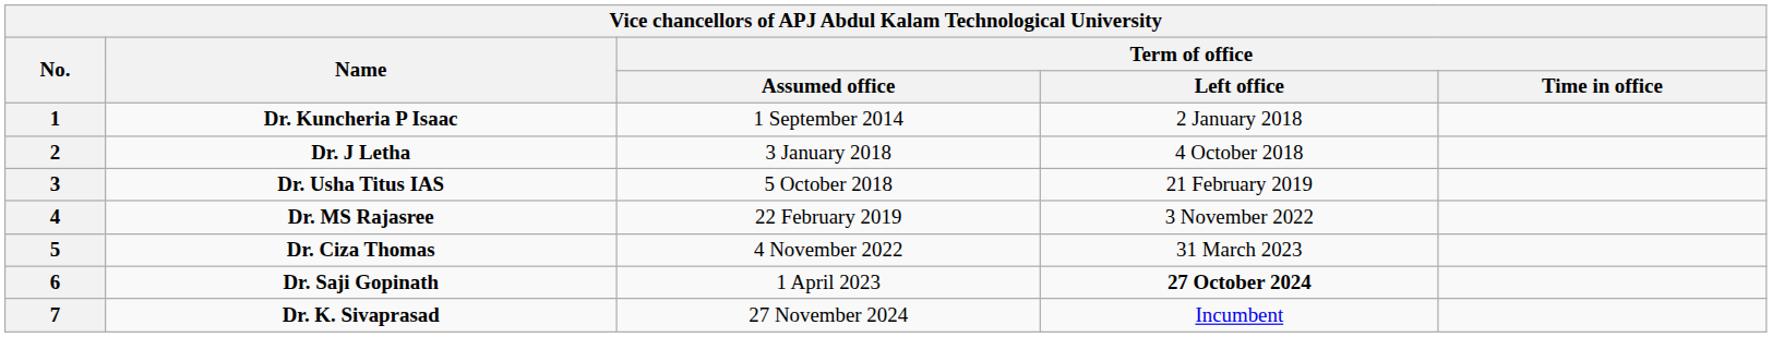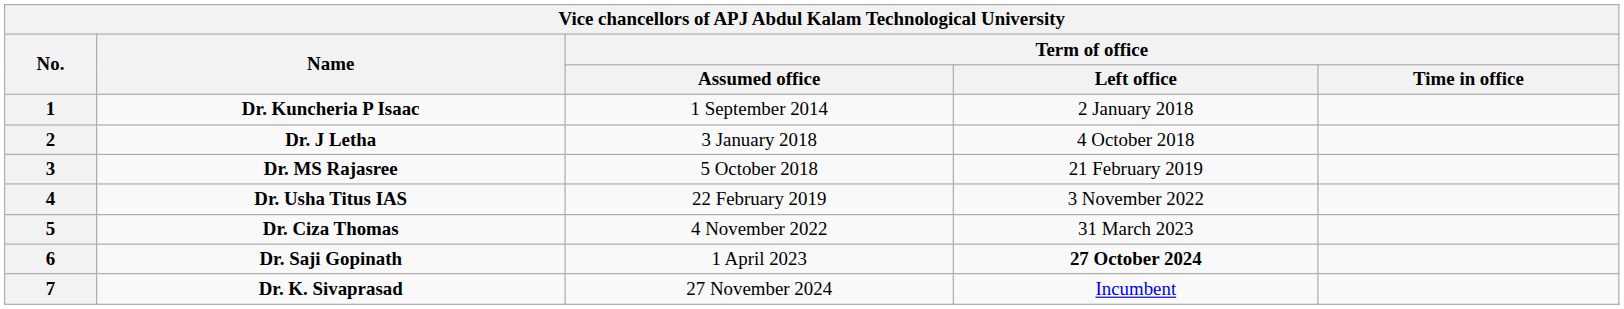 <table class="wikitable sortable" style="width:69%; text-align:center">
 <tr>
 <th colspan="5"><strong><span>Vice chancellors of APJ Abdul Kalam Technological University</span></strong></th>
 </tr>
 <tr>
 <th rowspan="2"><span>No.</span></th>
 <th rowspan="2"><span>Name</span></th>
 <th colspan="3"><span>Term of office</span></th>
 </tr>
 <tr>
 <th><span>Assumed office</span></th>
 <th><span>Left office</span></th>
 <th><span>Time in office</span></th>
 </tr>
 <tr>
 <th>1</th>
 <td><strong>Dr. Kuncheria P Isaac</strong></td>
 <td>1 September 2014</td>
 <td>2 January 2018</td>
 <td></td>
 </tr>
 <tr>
 <th>2</th>
 <td><strong>Dr. J Letha</strong></td>
 <td>3 January 2018</td>
 <td>4 October 2018</td>
 <td></td>
 </tr>
 <tr>
 <th>3</th>
-<td><strong>Dr. Usha Titus IAS</strong></td>
+<td><strong>Dr. MS Rajasree</strong></td>
 <td>5 October 2018</td>
 <td>21 February 2019</td>
 <td></td>
 </tr>
 <tr>
 <th>4</th>
-<td><strong>Dr. MS Rajasree</strong></td>
+<td><strong>Dr. Usha Titus IAS</strong></td>
 <td>22 February 2019</td>
 <td>3 November 2022</td>
 <td></td>
 </tr>
 <tr>
 <th>5</th>
 <td><strong>Dr. Ciza Thomas</strong></td>
 <td>4 November 2022</td>
 <td>31 March 2023</td>
 <td></td>
 </tr>
 <tr>
 <th>6</th>
 <td><strong>Dr. Saji Gopinath</strong></td>
 <td>1 April 2023</td>
 <td><strong>27 October 2024</strong></td>
 <td></td>
 </tr>
 <tr>
 <th>7</th>
 <td><strong>Dr. K. Sivaprasad</strong></td>
 <td>27 November 2024</td>
 <td><a href='#'>Incumbent</a></td>
 <td></td>
 </tr>
 </table>
